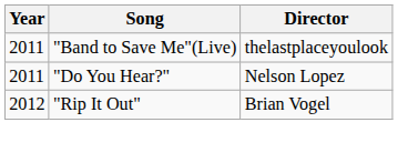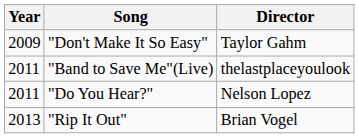 <table class="wikitable">
 <tr>
 <th>Year</th>
 <th>Song</th>
 <th>Director</th>
+</tr>
+<tr>
+<td>2009</td>
+<td>"Don't Make It So Easy"</td>
+<td>Taylor Gahm</td>
 </tr>
 <tr>
 <td>2011</td>
 <td>"Band to Save Me"(Live)</td>
 <td>thelastplaceyoulook</td>
 </tr>
 <tr>
 <td>2011</td>
 <td>"Do You Hear?"</td>
 <td>Nelson Lopez</td>
 </tr>
 <tr>
-<td>2012</td>
+<td>2013</td>
 <td>"Rip It Out"</td>
 <td>Brian Vogel</td>
 </tr>
 </table>
